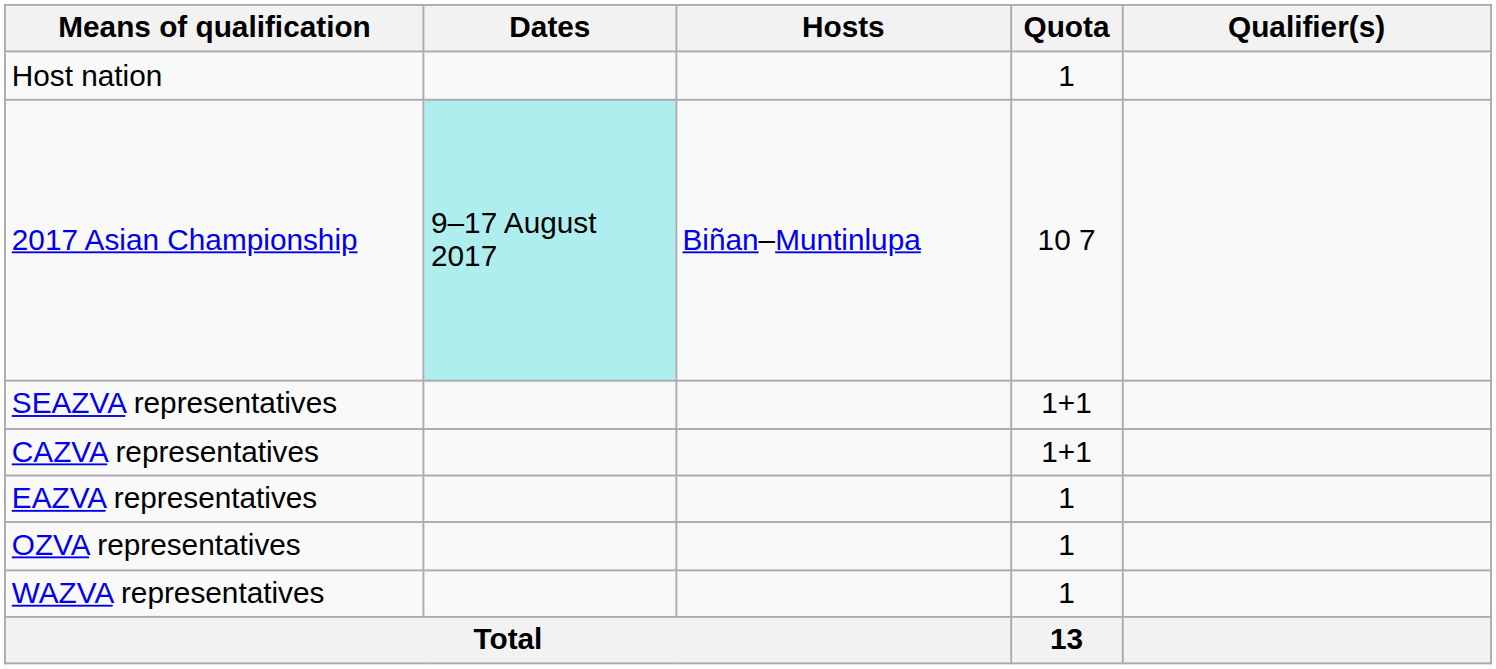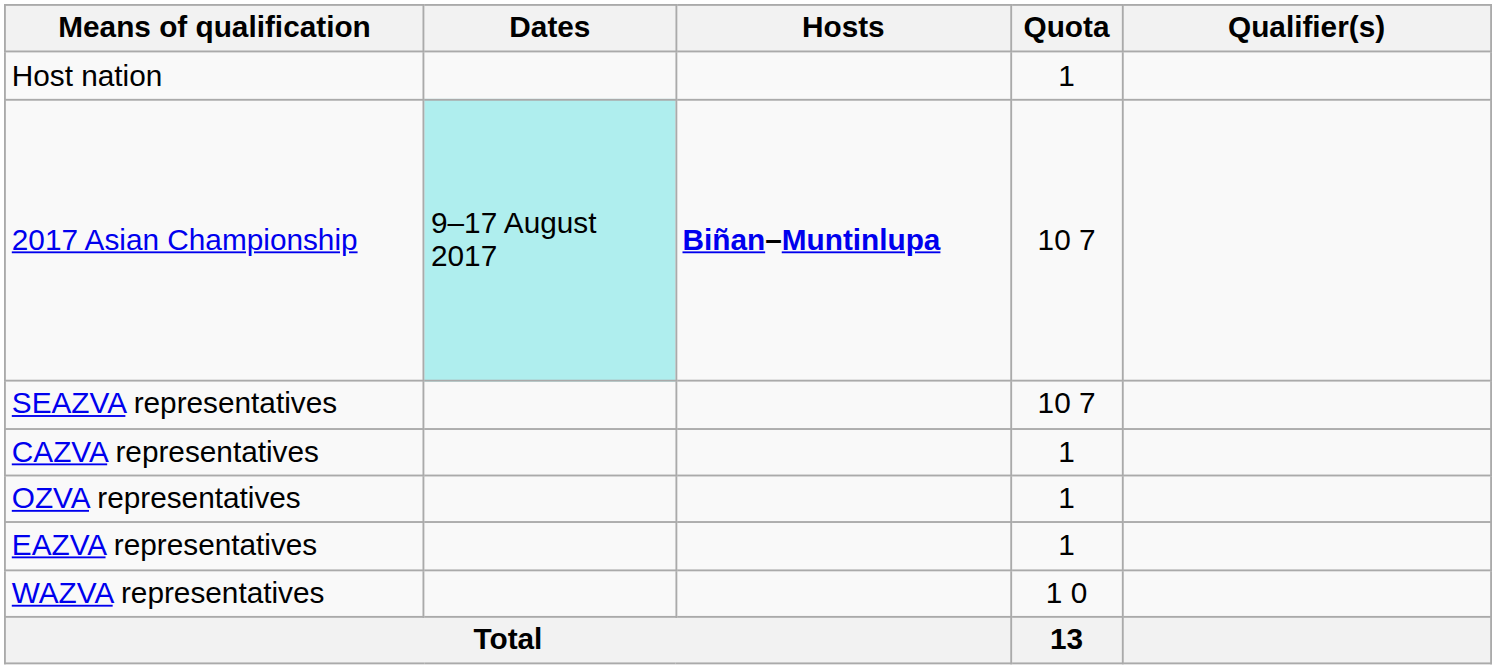 <table class="wikitable" width=800>
 <tr>
 <th width=25%>Means of qualification</th>
 <th width=15%>Dates</th>
 <th width=20%>Hosts</th>
 <th width=6%>Quota</th>
 <th width=22%>Qualifier(s)</th>
 </tr>
 <tr>
 <td>Host nation</td>
 <td></td>
 <td></td>
 <td style="text-align:center;">1</td>
 <td></td>
 </tr>
 <tr>
 <td><a href='#'>2017 Asian Championship</a></td>
 <td style="background: paleturquoise;">9–17 August 2017</td>
-<td> <a href='#'>Biñan</a>–<a href='#'>Muntinlupa</a></td>
+<td><strong> <a href='#'>Biñan</a>–<a href='#'>Muntinlupa</a></strong></td>
 <td style="text-align:center;">10 7</td>
 <td><br><br><br><br><br><br><br><br></td>
 </tr>
 <tr>
 <td><a href='#'>SEAZVA</a> representatives</td>
 <td></td>
 <td></td>
-<td style="text-align:center;">1+1</td>
+<td style="text-align:center;">10 7</td>
 <td><br></td>
 </tr>
 <tr>
 <td><a href='#'>CAZVA</a> representatives</td>
 <td></td>
 <td></td>
-<td style="text-align:center;">1+1</td>
+<td style="text-align:center;">1</td>
 <td><br></td>
+</tr>
+<tr>
+<td><a href='#'>OZVA</a> representatives</td>
+<td></td>
+<td></td>
+<td style="text-align:center;">1</td>
+<td></td>
 </tr>
 <tr>
 <td><a href='#'>EAZVA</a> representatives</td>
 <td></td>
 <td></td>
 <td style="text-align:center;">1</td>
 <td></td>
 </tr>
 <tr>
-<td><a href='#'>OZVA</a> representatives</td>
-<td></td>
-<td></td>
-<td style="text-align:center;">1</td>
-<td></td>
-</tr>
-<tr>
 <td><a href='#'>WAZVA</a> representatives</td>
 <td></td>
 <td></td>
-<td style="text-align:center;">1</td>
+<td style="text-align:center;">1 0</td>
 <td></td>
 </tr>
 <tr>
 <th colspan="3">Total</th>
 <th>13</th>
 <th></th>
 </tr>
 </table>
